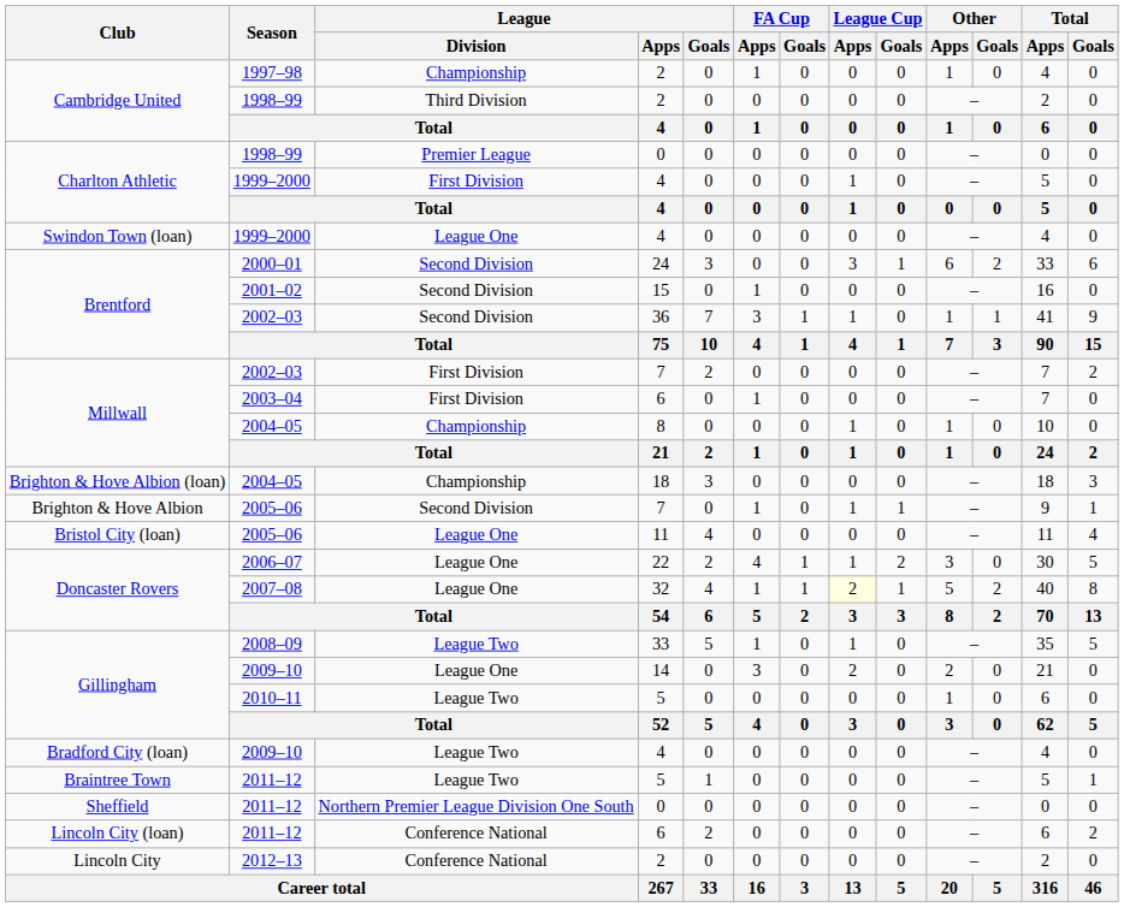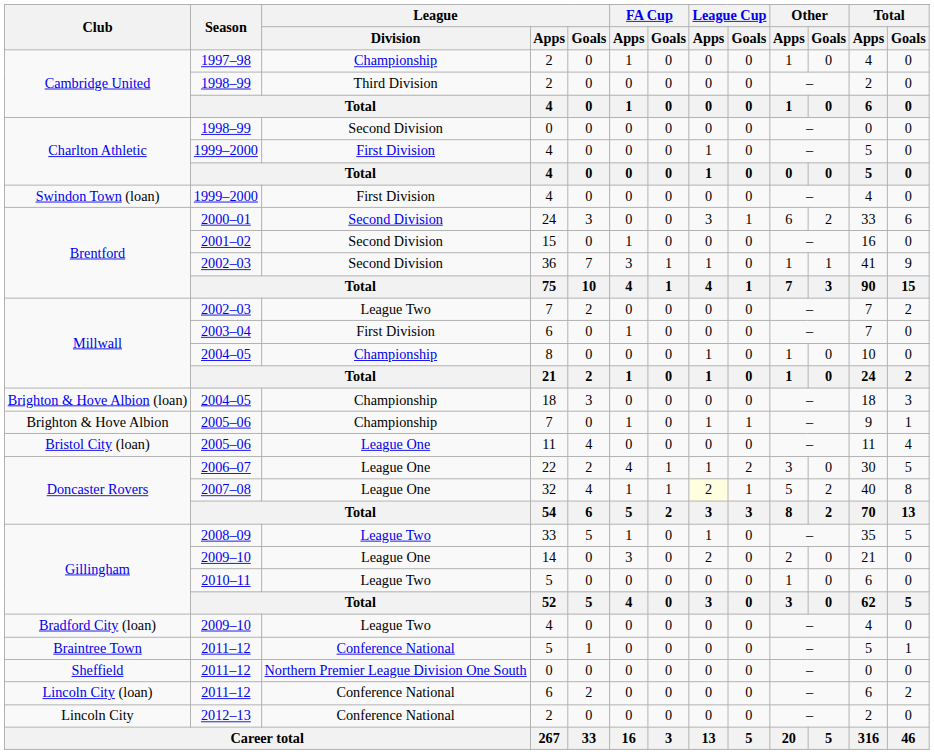 <table class="wikitable" style="text-align:center">
 <tr>
 <th rowspan="2">Club</th>
 <th rowspan="2">Season</th>
 <th colspan="3">League</th>
 <th colspan="2"><a href='#'>FA Cup</a></th>
 <th colspan="2"><a href='#'>League Cup</a></th>
 <th colspan="2">Other</th>
 <th colspan="2">Total</th>
 </tr>
 <tr>
 <th>Division</th>
 <th>Apps</th>
 <th>Goals</th>
 <th>Apps</th>
 <th>Goals</th>
 <th>Apps</th>
 <th>Goals</th>
 <th>Apps</th>
 <th>Goals</th>
 <th>Apps</th>
 <th>Goals</th>
 </tr>
 <tr>
 <td rowspan="3"><a href='#'>Cambridge United</a></td>
 <td><a href='#'>1997–98</a></td>
 <td><a href='#'>Championship</a></td>
 <td>2</td>
 <td>0</td>
 <td>1</td>
 <td>0</td>
 <td>0</td>
 <td>0</td>
 <td>1</td>
 <td>0</td>
 <td>4</td>
 <td>0</td>
 </tr>
 <tr>
 <td><a href='#'>1998–99</a></td>
 <td>Third Division</td>
 <td>2</td>
 <td>0</td>
 <td>0</td>
 <td>0</td>
 <td>0</td>
 <td>0</td>
 <td colspan="2">–</td>
 <td>2</td>
 <td>0</td>
 </tr>
 <tr>
 <th colspan="2">Total</th>
 <th>4</th>
 <th>0</th>
 <th>1</th>
 <th>0</th>
 <th>0</th>
 <th>0</th>
 <th>1</th>
 <th>0</th>
 <th>6</th>
 <th>0</th>
 </tr>
 <tr>
 <td rowspan="3"><a href='#'>Charlton Athletic</a></td>
 <td><a href='#'>1998–99</a></td>
-<td><a href='#'>Premier League</a></td>
+<td>Second Division</td>
 <td>0</td>
 <td>0</td>
 <td>0</td>
 <td>0</td>
 <td>0</td>
 <td>0</td>
 <td colspan="2">–</td>
 <td>0</td>
 <td>0</td>
 </tr>
 <tr>
 <td><a href='#'>1999–2000</a></td>
 <td><a href='#'>First Division</a></td>
 <td>4</td>
 <td>0</td>
 <td>0</td>
 <td>0</td>
 <td>1</td>
 <td>0</td>
 <td colspan="2">–</td>
 <td>5</td>
 <td>0</td>
 </tr>
 <tr>
 <th colspan="2">Total</th>
 <th>4</th>
 <th>0</th>
 <th>0</th>
 <th>0</th>
 <th>1</th>
 <th>0</th>
 <th>0</th>
 <th>0</th>
 <th>5</th>
 <th>0</th>
 </tr>
 <tr>
 <td><a href='#'>Swindon Town</a> (loan)</td>
 <td><a href='#'>1999–2000</a></td>
-<td><a href='#'>League One</a></td>
+<td Football League First Division>First Division</td>
 <td>4</td>
 <td>0</td>
 <td>0</td>
 <td>0</td>
 <td>0</td>
 <td>0</td>
 <td colspan="2">–</td>
 <td>4</td>
 <td>0</td>
 </tr>
 <tr>
 <td rowspan="4"><a href='#'>Brentford</a></td>
 <td><a href='#'>2000–01</a></td>
 <td><a href='#'>Second Division</a></td>
 <td>24</td>
 <td>3</td>
 <td>0</td>
 <td>0</td>
 <td>3</td>
 <td>1</td>
 <td>6</td>
 <td>2</td>
 <td>33</td>
 <td>6</td>
 </tr>
 <tr>
 <td><a href='#'>2001–02</a></td>
 <td>Second Division</td>
 <td>15</td>
 <td>0</td>
 <td>1</td>
 <td>0</td>
 <td>0</td>
 <td>0</td>
 <td colspan="2">–</td>
 <td>16</td>
 <td>0</td>
 </tr>
 <tr>
 <td><a href='#'>2002–03</a></td>
 <td>Second Division</td>
 <td>36</td>
 <td>7</td>
 <td>3</td>
 <td>1</td>
 <td>1</td>
 <td>0</td>
 <td>1</td>
 <td>1</td>
 <td>41</td>
 <td>9</td>
 </tr>
 <tr>
 <th colspan="2">Total</th>
 <th>75</th>
 <th>10</th>
 <th>4</th>
 <th>1</th>
 <th>4</th>
 <th>1</th>
 <th>7</th>
 <th>3</th>
 <th>90</th>
 <th>15</th>
 </tr>
 <tr>
 <td rowspan="4"><a href='#'>Millwall</a></td>
 <td><a href='#'>2002–03</a></td>
-<td>First Division</td>
+<td>League Two</td>
 <td>7</td>
 <td>2</td>
 <td>0</td>
 <td>0</td>
 <td>0</td>
 <td>0</td>
 <td colspan="2">–</td>
 <td>7</td>
 <td>2</td>
 </tr>
 <tr>
 <td><a href='#'>2003–04</a></td>
 <td>First Division</td>
 <td>6</td>
 <td>0</td>
 <td>1</td>
 <td>0</td>
 <td>0</td>
 <td>0</td>
 <td colspan="2">–</td>
 <td>7</td>
 <td>0</td>
 </tr>
 <tr>
 <td><a href='#'>2004–05</a></td>
 <td><a href='#'>Championship</a></td>
 <td>8</td>
 <td>0</td>
 <td>0</td>
 <td>0</td>
 <td>1</td>
 <td>0</td>
 <td>1</td>
 <td>0</td>
 <td>10</td>
 <td>0</td>
 </tr>
 <tr>
 <th colspan="2">Total</th>
 <th>21</th>
 <th>2</th>
 <th>1</th>
 <th>0</th>
 <th>1</th>
 <th>0</th>
 <th>1</th>
 <th>0</th>
 <th>24</th>
 <th>2</th>
 </tr>
 <tr>
 <td><a href='#'>Brighton & Hove Albion</a> (loan)</td>
 <td><a href='#'>2004–05</a></td>
 <td>Championship</td>
 <td>18</td>
 <td>3</td>
 <td>0</td>
 <td>0</td>
 <td>0</td>
 <td>0</td>
 <td colspan="2">–</td>
 <td>18</td>
 <td>3</td>
 </tr>
 <tr>
 <td>Brighton & Hove Albion</td>
 <td><a href='#'>2005–06</a></td>
-<td>Second Division</td>
+<td>Championship</td>
 <td>7</td>
 <td>0</td>
 <td>1</td>
 <td>0</td>
 <td>1</td>
 <td>1</td>
 <td colspan="2">–</td>
 <td>9</td>
 <td>1</td>
 </tr>
 <tr>
 <td><a href='#'>Bristol City</a> (loan)</td>
 <td><a href='#'>2005–06</a></td>
 <td><a href='#'>League One</a></td>
 <td>11</td>
 <td>4</td>
 <td>0</td>
 <td>0</td>
 <td>0</td>
 <td>0</td>
 <td colspan="2">–</td>
 <td>11</td>
 <td>4</td>
 </tr>
 <tr>
 <td rowspan="3"><a href='#'>Doncaster Rovers</a></td>
 <td><a href='#'>2006–07</a></td>
 <td>League One</td>
 <td>22</td>
 <td>2</td>
 <td>4</td>
 <td>1</td>
 <td>1</td>
 <td>2</td>
 <td>3</td>
 <td>0</td>
 <td>30</td>
 <td>5</td>
 </tr>
 <tr>
 <td><a href='#'>2007–08</a></td>
 <td>League One</td>
 <td>32</td>
 <td>4</td>
 <td>1</td>
 <td>1</td>
 <td style="background: lightyellow;">2</td>
 <td>1</td>
 <td>5</td>
 <td>2</td>
 <td>40</td>
 <td>8</td>
 </tr>
 <tr>
 <th colspan="2">Total</th>
 <th>54</th>
 <th>6</th>
 <th>5</th>
 <th>2</th>
 <th>3</th>
 <th>3</th>
 <th>8</th>
 <th>2</th>
 <th>70</th>
 <th>13</th>
 </tr>
 <tr>
 <td rowspan="4"><a href='#'>Gillingham</a></td>
 <td><a href='#'>2008–09</a></td>
 <td><a href='#'>League Two</a></td>
 <td>33</td>
 <td>5</td>
 <td>1</td>
 <td>0</td>
 <td>1</td>
 <td>0</td>
 <td colspan="2">–</td>
 <td>35</td>
 <td>5</td>
 </tr>
 <tr>
 <td><a href='#'>2009–10</a></td>
 <td>League One</td>
 <td>14</td>
 <td>0</td>
 <td>3</td>
 <td>0</td>
 <td>2</td>
 <td>0</td>
 <td>2</td>
 <td>0</td>
 <td>21</td>
 <td>0</td>
 </tr>
 <tr>
 <td><a href='#'>2010–11</a></td>
 <td>League Two</td>
 <td>5</td>
 <td>0</td>
 <td>0</td>
 <td>0</td>
 <td>0</td>
 <td>0</td>
 <td>1</td>
 <td>0</td>
 <td>6</td>
 <td>0</td>
 </tr>
 <tr>
 <th colspan="2">Total</th>
 <th>52</th>
 <th>5</th>
 <th>4</th>
 <th>0</th>
 <th>3</th>
 <th>0</th>
 <th>3</th>
 <th>0</th>
 <th>62</th>
 <th>5</th>
 </tr>
 <tr>
 <td><a href='#'>Bradford City</a> (loan)</td>
 <td><a href='#'>2009–10</a></td>
 <td>League Two</td>
 <td>4</td>
 <td>0</td>
 <td>0</td>
 <td>0</td>
 <td>0</td>
 <td>0</td>
 <td colspan="2">–</td>
 <td>4</td>
 <td>0</td>
 </tr>
 <tr>
 <td><a href='#'>Braintree Town</a></td>
 <td><a href='#'>2011–12</a></td>
-<td>League Two</td>
+<td><a href='#'>Conference National</a></td>
 <td>5</td>
 <td>1</td>
 <td>0</td>
 <td>0</td>
 <td>0</td>
 <td>0</td>
 <td colspan="2">–</td>
 <td>5</td>
 <td>1</td>
 </tr>
 <tr>
 <td><a href='#'>Sheffield</a></td>
 <td><a href='#'>2011–12</a></td>
 <td><a href='#'>Northern Premier League Division One South</a></td>
 <td>0</td>
 <td>0</td>
 <td>0</td>
 <td>0</td>
 <td>0</td>
 <td>0</td>
 <td colspan="2">–</td>
 <td>0</td>
 <td>0</td>
 </tr>
 <tr>
 <td><a href='#'>Lincoln City</a> (loan)</td>
 <td><a href='#'>2011–12</a></td>
 <td>Conference National</td>
 <td>6</td>
 <td>2</td>
 <td>0</td>
 <td>0</td>
 <td>0</td>
 <td>0</td>
 <td colspan="2">–</td>
 <td>6</td>
 <td>2</td>
 </tr>
 <tr>
 <td>Lincoln City</td>
 <td><a href='#'>2012–13</a></td>
 <td>Conference National</td>
 <td>2</td>
 <td>0</td>
 <td>0</td>
 <td>0</td>
 <td>0</td>
 <td>0</td>
 <td colspan="2">–</td>
 <td>2</td>
 <td>0</td>
 </tr>
 <tr>
 <th colspan="3">Career total</th>
 <th>267</th>
 <th>33</th>
 <th>16</th>
 <th>3</th>
 <th>13</th>
 <th>5</th>
 <th>20</th>
 <th>5</th>
 <th>316</th>
 <th>46</th>
 </tr>
 </table>
